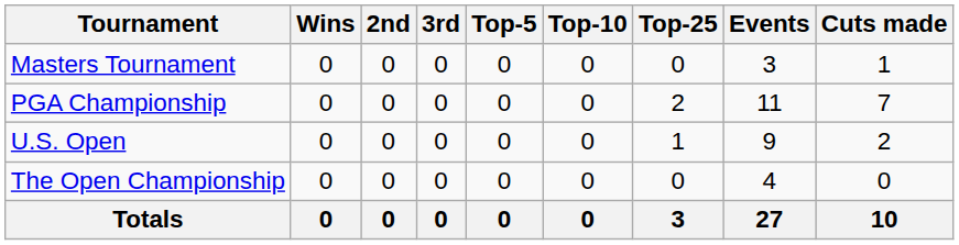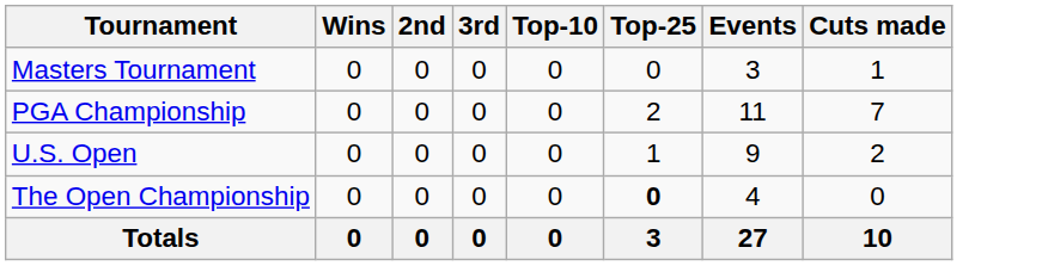 <table class=wikitable style=text-align:center>
 <tr>
 <th>Tournament</th>
 <th>Wins</th>
 <th>2nd</th>
 <th>3rd</th>
-<th>Top-5</th>
 <th>Top-10</th>
 <th>Top-25</th>
 <th>Events</th>
 <th>Cuts made</th>
 </tr>
 <tr>
 <td align=left><a href='#'>Masters Tournament</a></td>
-<td>0</td>
 <td>0</td>
 <td>0</td>
 <td>0</td>
 <td>0</td>
 <td>0</td>
 <td>3</td>
 <td>1</td>
 </tr>
 <tr>
 <td align=left><a href='#'>PGA Championship</a></td>
 <td>0</td>
 <td>0</td>
 <td>0</td>
 <td>0</td>
-<td>0</td>
 <td>2</td>
 <td>11</td>
 <td>7</td>
 </tr>
 <tr>
 <td align=left><a href='#'>U.S. Open</a></td>
-<td>0</td>
 <td>0</td>
 <td>0</td>
 <td>0</td>
 <td>0</td>
 <td>1</td>
 <td>9</td>
 <td>2</td>
 </tr>
 <tr>
 <td align=left><a href='#'>The Open Championship</a></td>
 <td>0</td>
 <td>0</td>
 <td>0</td>
 <td>0</td>
-<td>0</td>
-<td>0</td>
+<td><strong>0</strong></td>
 <td>4</td>
 <td>0</td>
 </tr>
 <tr>
 <th>Totals</th>
 <th>0</th>
 <th>0</th>
 <th>0</th>
 <th>0</th>
-<th>0</th>
 <th>3</th>
 <th>27</th>
 <th>10</th>
 </tr>
 </table>
